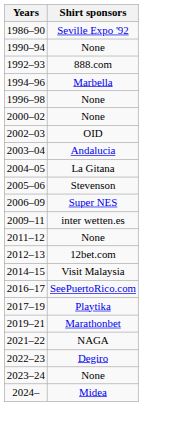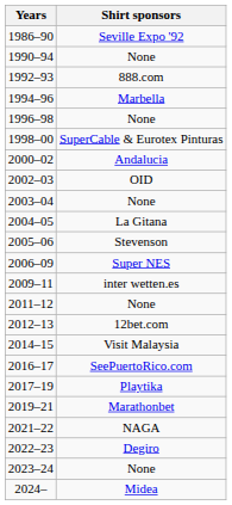 <table class="wikitable" style="text-align: center">
 <tr>
 <th>Years</th>
 <th>Shirt sponsors</th>
 </tr>
 <tr>
 <td>1986–90</td>
 <td><a href='#'>Seville Expo '92</a></td>
 </tr>
 <tr>
 <td>1990–94</td>
 <td>None</td>
 </tr>
 <tr>
 <td>1992–93</td>
 <td>888.com</td>
 </tr>
 <tr>
 <td>1994–96</td>
 <td><a href='#'>Marbella</a></td>
 </tr>
 <tr>
 <td>1996–98</td>
 <td>None</td>
 </tr>
 <tr>
+<td>1998–00</td>
+<td><a href='#'>SuperCable</a> & Eurotex Pinturas</td>
+</tr>
+<tr>
 <td>2000–02</td>
-<td>None</td>
+<td><a href='#'>Andalucia</a></td>
 </tr>
 <tr>
 <td>2002–03</td>
 <td>OID</td>
 </tr>
 <tr>
 <td>2003–04</td>
-<td><a href='#'>Andalucia</a></td>
+<td>None</td>
 </tr>
 <tr>
 <td>2004–05</td>
 <td>La Gitana</td>
 </tr>
 <tr>
 <td>2005–06</td>
 <td>Stevenson</td>
 </tr>
 <tr>
 <td>2006–09</td>
 <td><a href='#'>Super NES</a></td>
 </tr>
 <tr>
 <td>2009–11</td>
 <td>inter wetten.es</td>
 </tr>
 <tr>
 <td>2011–12</td>
 <td>None</td>
 </tr>
 <tr>
 <td>2012–13</td>
 <td>12bet.com</td>
 </tr>
 <tr>
 <td>2014–15</td>
 <td>Visit Malaysia</td>
 </tr>
 <tr>
 <td>2016–17</td>
 <td><a href='#'>SeePuertoRico.com</a></td>
 </tr>
 <tr>
 <td>2017–19</td>
 <td><a href='#'>Playtika</a></td>
 </tr>
 <tr>
 <td>2019–21</td>
 <td><a href='#'>Marathonbet</a></td>
 </tr>
 <tr>
 <td>2021–22</td>
 <td>NAGA</td>
 </tr>
 <tr>
 <td>2022–23</td>
 <td><a href='#'>Degiro</a></td>
 </tr>
 <tr>
 <td>2023–24</td>
 <td>None</td>
 </tr>
 <tr>
 <td>2024–</td>
 <td><a href='#'>Midea</a></td>
 </tr>
 </table>
